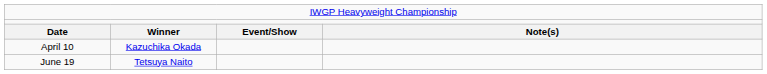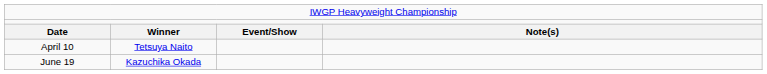 <table class="wikitable" style="text-align:center; width:100%;">
 <tr>
 <td colspan="5"><a href='#'>IWGP Heavyweight Championship</a></td>
 </tr>
 <tr>
 <td colspan="5"><strong></strong></td>
 </tr>
 <tr>
 <th width=14%>Date</th>
 <th width=14%>Winner</th>
 <th width=14%>Event/Show</th>
 <th width=58%>Note(s)</th>
 </tr>
 <tr>
 <td>April 10</td>
-<td><a href='#'>Kazuchika Okada</a></td>
+<td><a href='#'>Tetsuya Naito</a></td>
 <td></td>
 <td align=left></td>
 </tr>
 <tr>
 <td>June 19</td>
-<td><a href='#'>Tetsuya Naito</a></td>
+<td><a href='#'>Kazuchika Okada</a></td>
 <td></td>
 <td align=left></td>
 </tr>
 </table>
